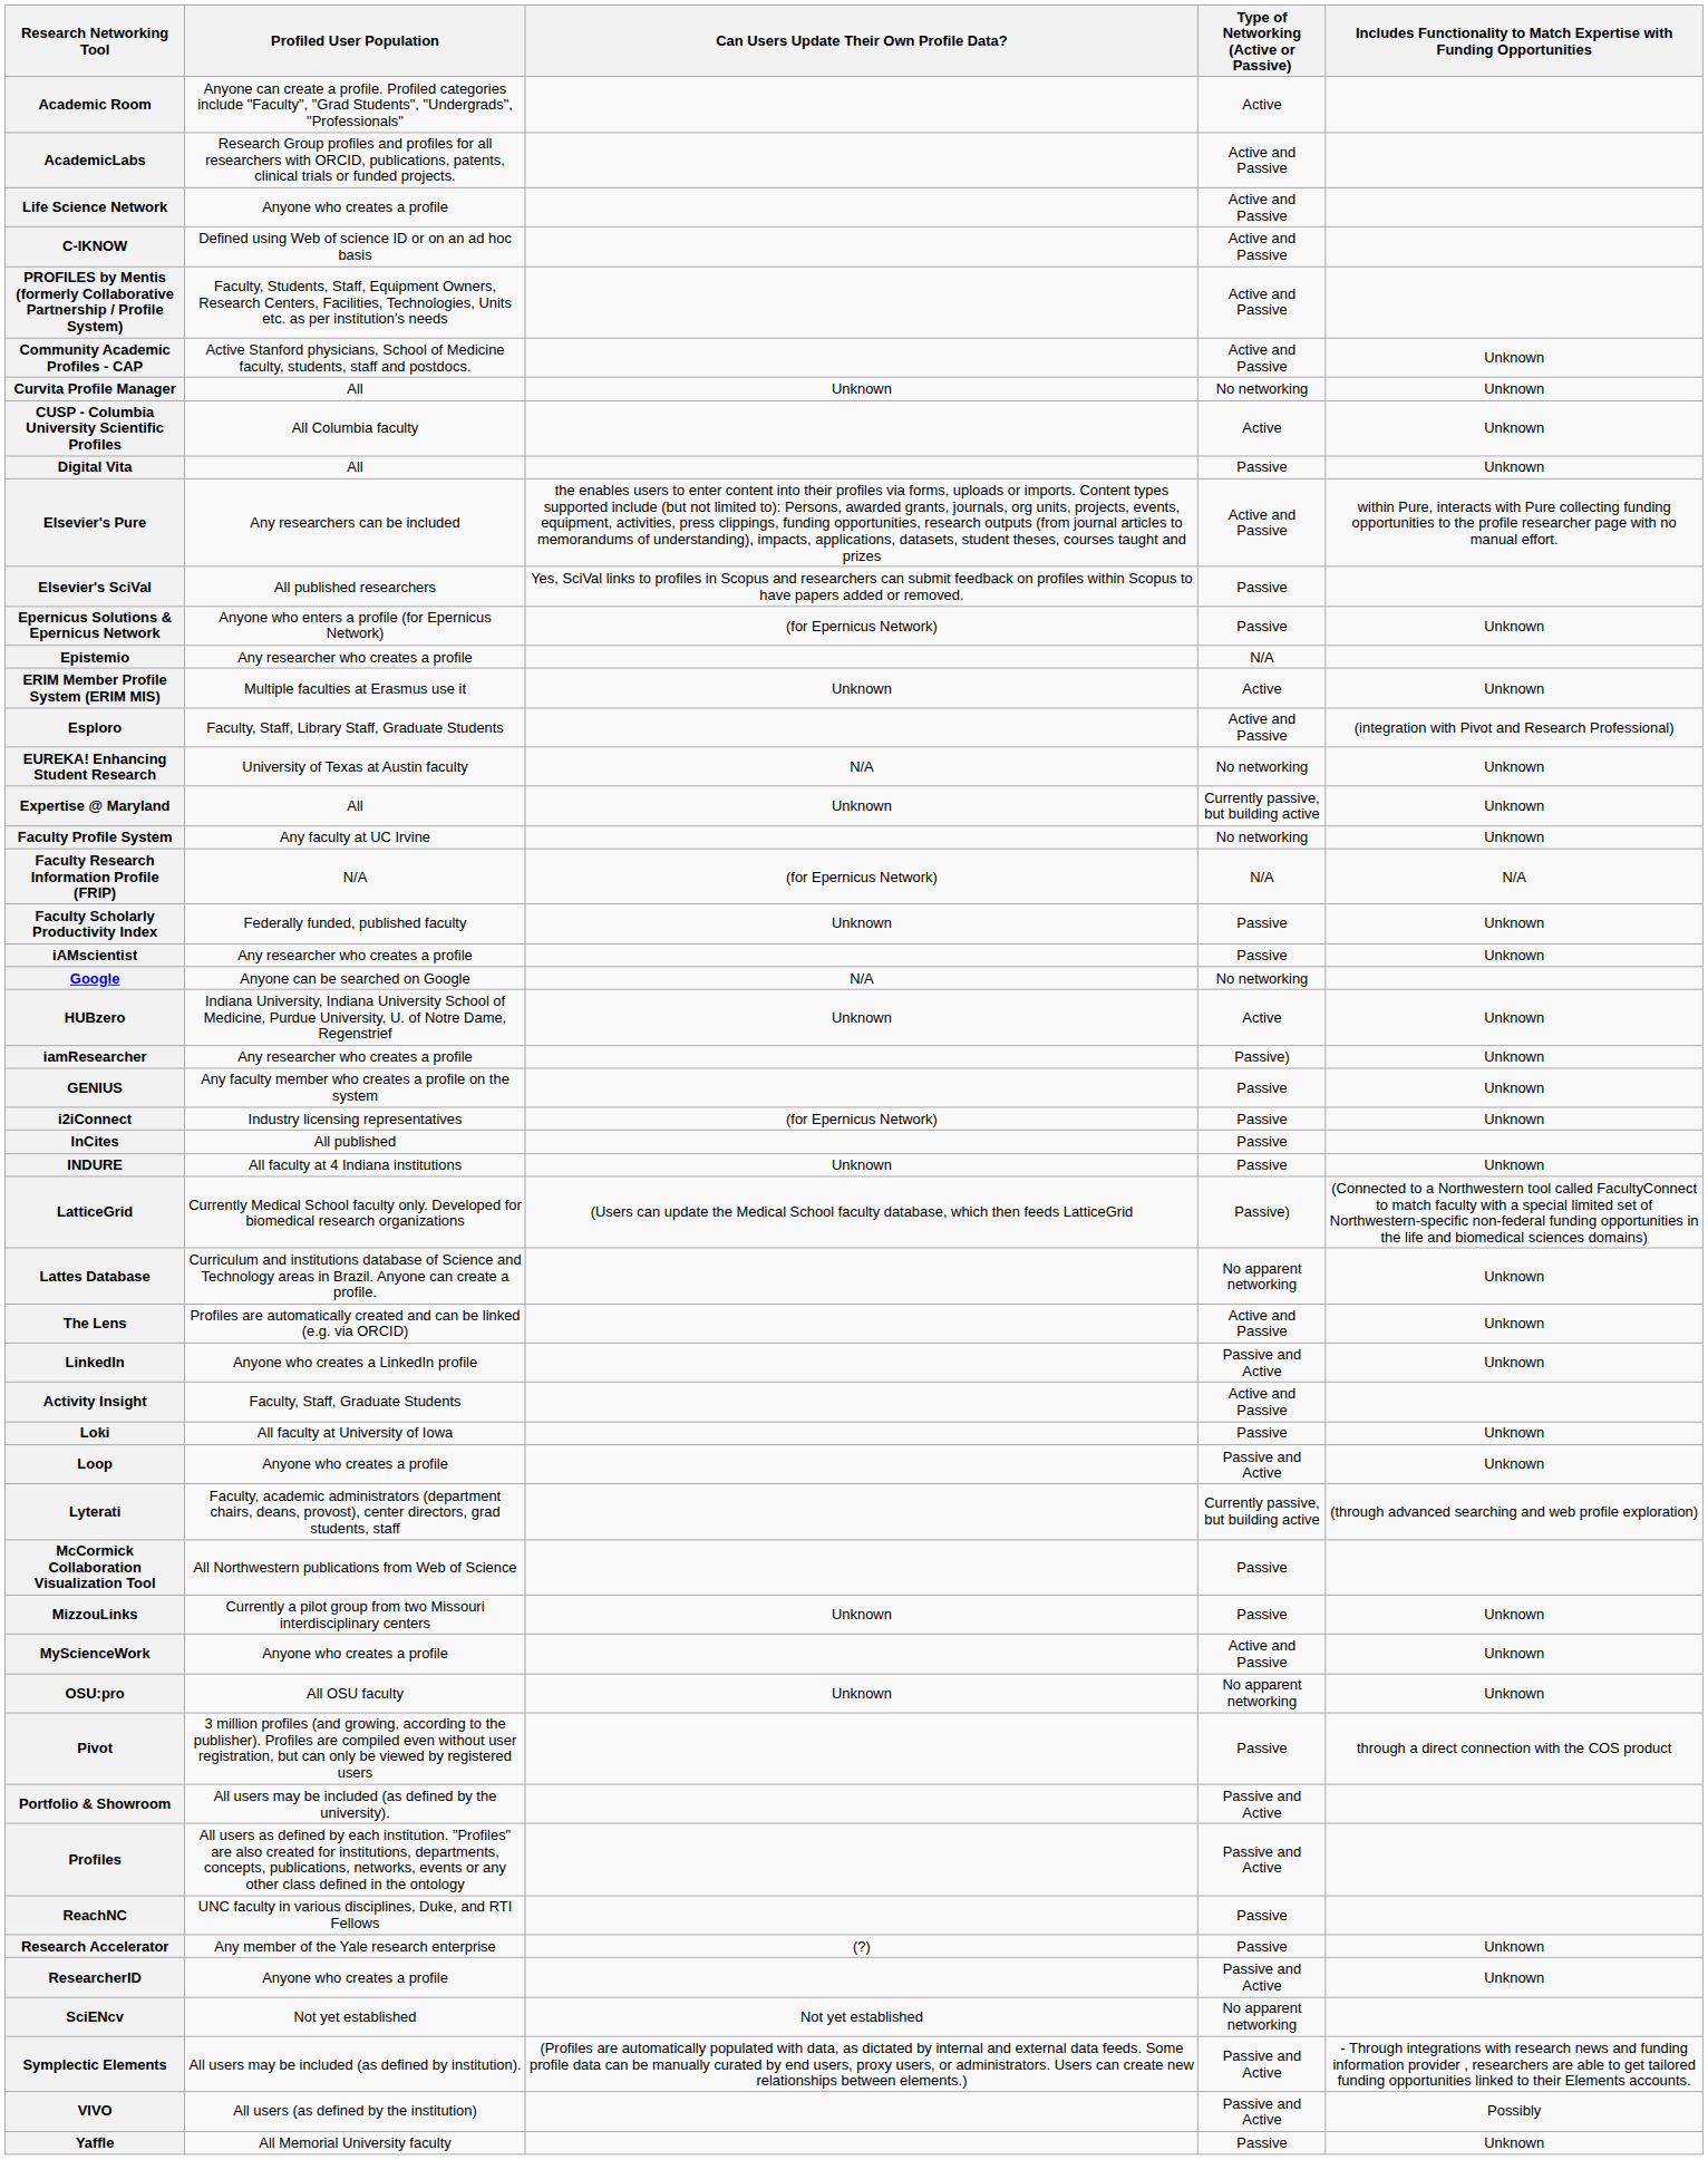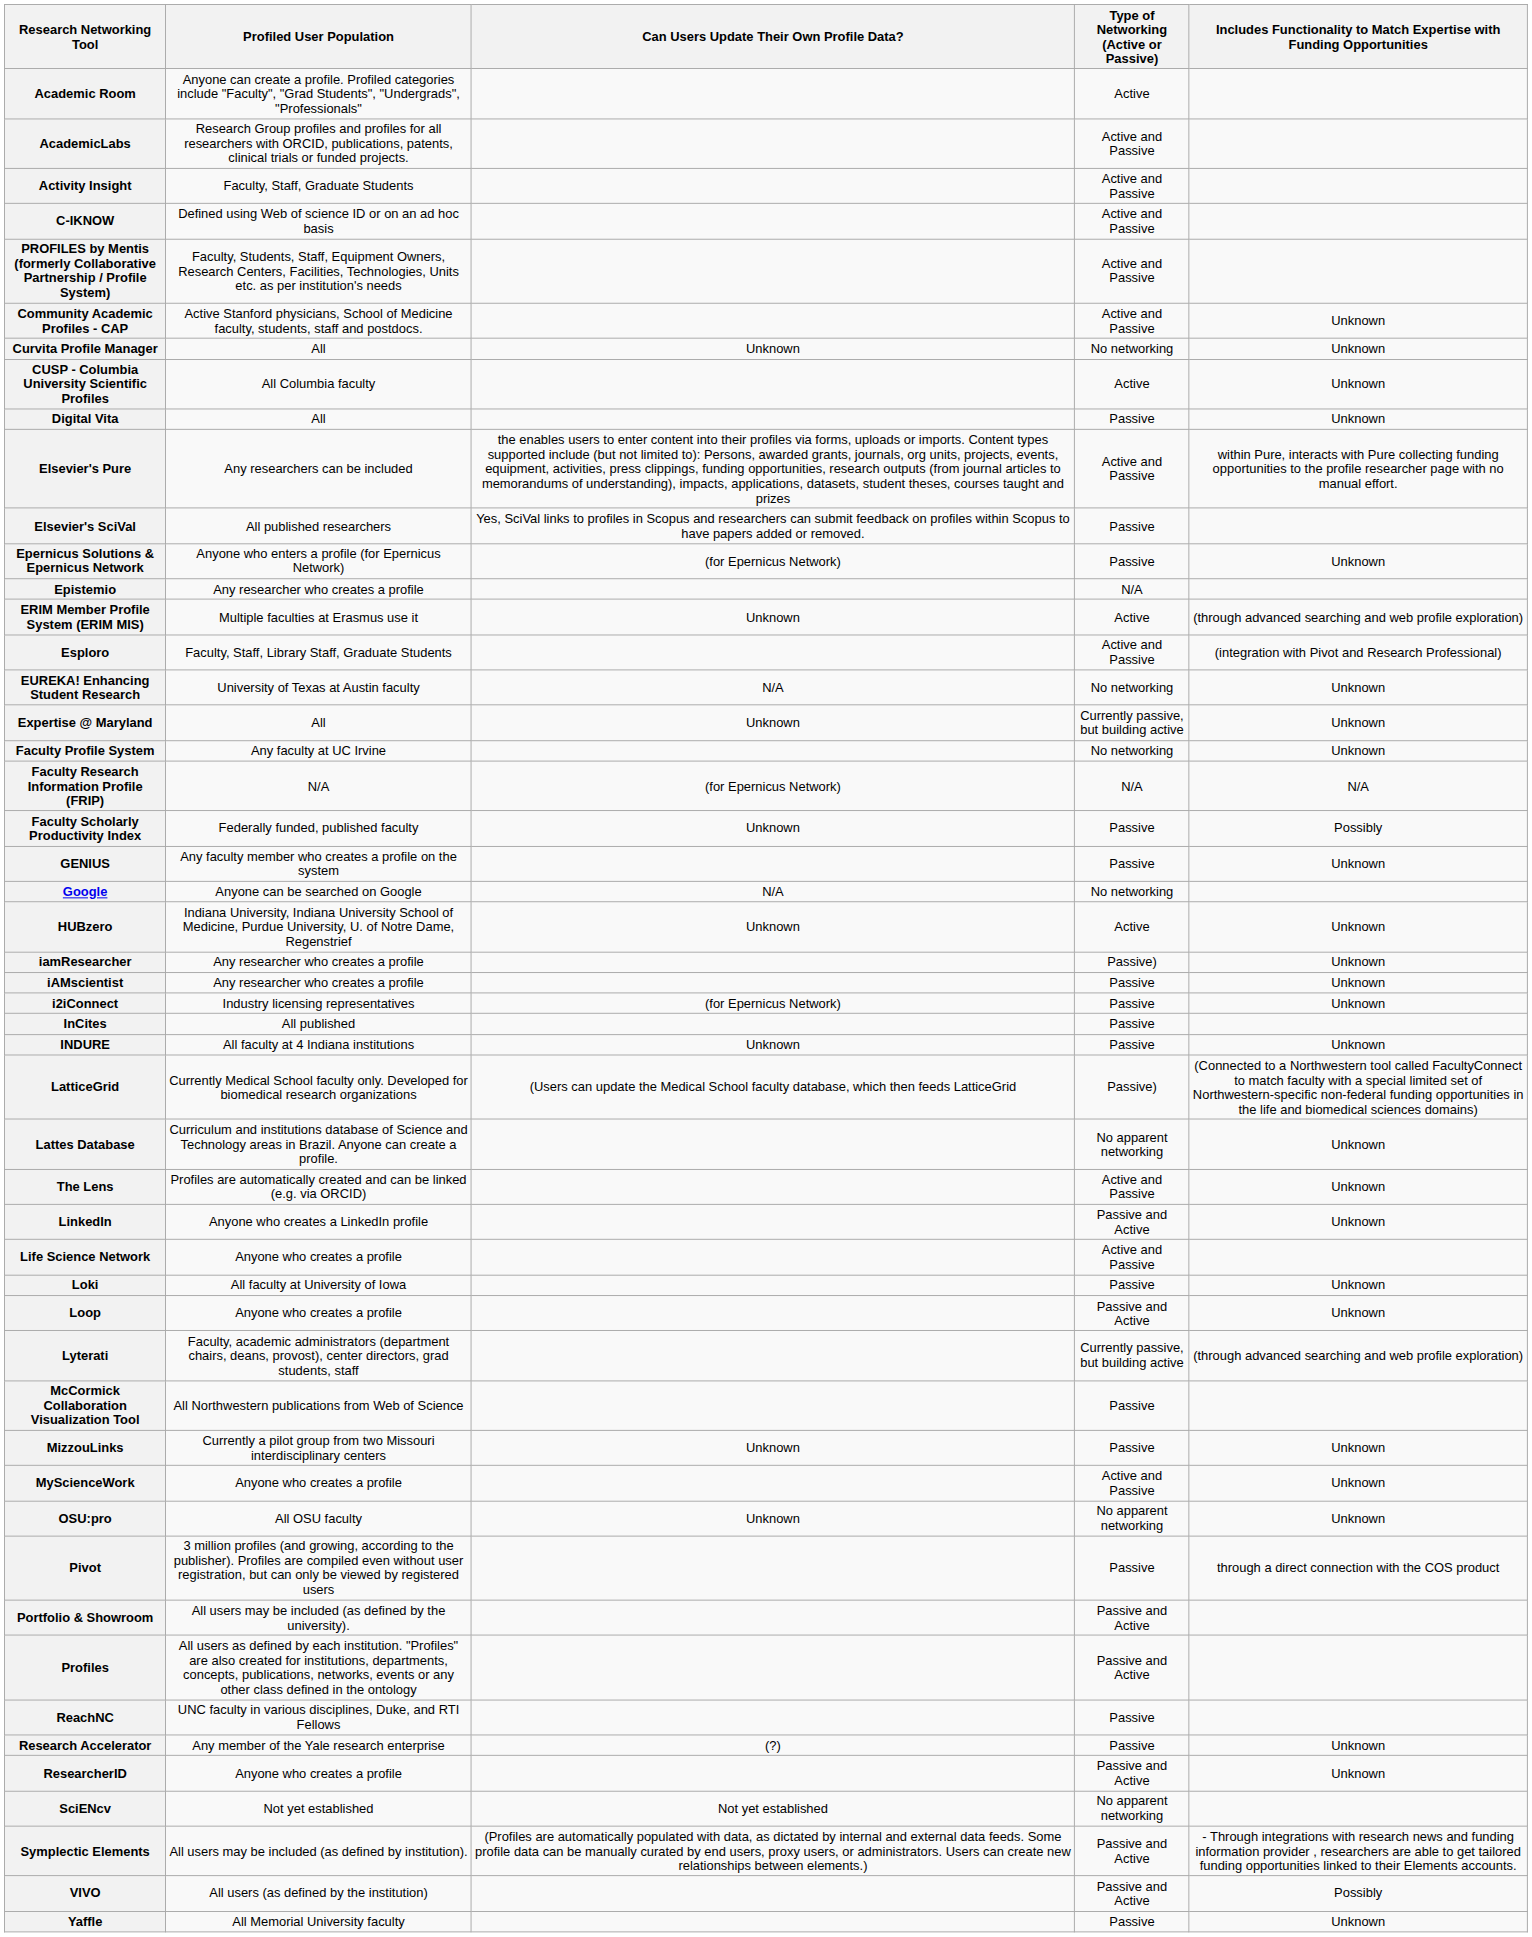 <table class="wikitable sortable" style="font-size: smaller; text-align: center; width: auto;">
 <tr>
 <th style="width: 12em">Research Networking Tool</th>
 <th>Profiled User Population</th>
 <th>Can Users Update Their Own Profile Data?</th>
 <th>Type of Networking (Active or Passive)</th>
 <th>Includes Functionality to Match Expertise with Funding Opportunities</th>
 </tr>
 <tr>
 <th>Academic Room</th>
 <td>Anyone can create a profile.  Profiled categories include "Faculty", "Grad Students", "Undergrads", "Professionals"</td>
 <td></td>
 <td>Active</td>
 <td></td>
 </tr>
 <tr>
 <th>AcademicLabs</th>
 <td>Research Group profiles and profiles for all researchers with ORCID, publications, patents, clinical trials or funded projects.</td>
 <td></td>
 <td>Active and Passive</td>
 <td></td>
 </tr>
 <tr>
-<th>Life Science Network</th>
-<td>Anyone who creates a profile</td>
+<th>Activity Insight</th>
+<td>Faculty, Staff, Graduate Students</td>
 <td></td>
 <td>Active and Passive</td>
 <td></td>
 </tr>
 <tr>
 <th>C-IKNOW</th>
 <td>Defined using Web of science ID or on an ad hoc basis</td>
 <td></td>
 <td>Active and Passive</td>
 <td></td>
 </tr>
 <tr>
 <th>PROFILES by Mentis (formerly Collaborative Partnership / Profile System)</th>
 <td>Faculty, Students, Staff, Equipment Owners, Research Centers, Facilities, Technologies, Units etc. as per institution's needs</td>
 <td></td>
 <td>Active and Passive</td>
 <td></td>
 </tr>
 <tr>
 <th>Community Academic Profiles - CAP</th>
 <td>Active Stanford physicians, School of Medicine faculty, students, staff and postdocs.</td>
 <td></td>
 <td>Active and Passive</td>
 <td>Unknown</td>
 </tr>
 <tr>
 <th>Curvita Profile Manager</th>
 <td>All</td>
 <td>Unknown</td>
 <td>No networking</td>
 <td>Unknown</td>
 </tr>
 <tr>
 <th>CUSP - Columbia University Scientific Profiles</th>
 <td>All Columbia faculty</td>
 <td></td>
 <td>Active</td>
 <td>Unknown</td>
 </tr>
 <tr>
 <th>Digital Vita</th>
 <td>All</td>
 <td></td>
 <td>Passive</td>
 <td>Unknown</td>
 </tr>
 <tr>
 <th>Elsevier's Pure</th>
 <td>Any researchers can be included</td>
 <td> the  enables users to enter content into their profiles via forms, uploads or imports. Content types supported include (but not limited to): Persons, awarded grants, journals, org units, projects, events, equipment, activities, press clippings, funding opportunities, research outputs (from journal articles to memorandums of understanding), impacts, applications, datasets, student theses, courses taught and prizes</td>
 <td>Active and Passive</td>
 <td>  within Pure, interacts with Pure collecting funding opportunities to the profile researcher page with no manual effort.</td>
 </tr>
 <tr>
 <th>Elsevier's SciVal</th>
 <td>All published researchers</td>
 <td>Yes, SciVal links to profiles in Scopus and researchers can submit feedback on profiles within Scopus to have papers added or removed.</td>
 <td>Passive</td>
 <td></td>
 </tr>
 <tr>
 <th>Epernicus Solutions & Epernicus Network</th>
 <td>Anyone who enters a profile (for Epernicus Network)</td>
 <td> (for Epernicus Network)</td>
 <td>Passive</td>
 <td>Unknown</td>
 </tr>
 <tr>
 <th>Epistemio</th>
 <td>Any researcher who creates a profile</td>
 <td></td>
 <td>N/A</td>
 <td></td>
 </tr>
 <tr>
 <th>ERIM Member Profile System (ERIM MIS)</th>
 <td>Multiple faculties at Erasmus use it</td>
 <td>Unknown</td>
 <td>Active</td>
-<td>Unknown</td>
+<td> (through advanced searching and web profile exploration)</td>
 </tr>
 <tr>
 <th>Esploro</th>
 <td>Faculty, Staff, Library Staff, Graduate Students</td>
 <td></td>
 <td>Active and Passive</td>
 <td> (integration with Pivot and Research Professional)</td>
 </tr>
 <tr>
 <th>EUREKA! Enhancing Student Research</th>
 <td>University of Texas at Austin faculty</td>
 <td>N/A</td>
 <td>No networking</td>
 <td>Unknown</td>
 </tr>
 <tr>
 <th>Expertise @ Maryland</th>
 <td>All</td>
 <td>Unknown</td>
 <td>Currently passive, but building active</td>
 <td>Unknown</td>
 </tr>
 <tr>
 <th>Faculty Profile System</th>
 <td>Any faculty at UC Irvine</td>
 <td></td>
 <td>No networking</td>
 <td>Unknown</td>
 </tr>
 <tr>
 <th>Faculty Research Information Profile (FRIP)</th>
 <td>N/A</td>
 <td> (for Epernicus Network)</td>
 <td>N/A</td>
 <td>N/A</td>
 </tr>
 <tr>
 <th>Faculty Scholarly Productivity Index</th>
 <td>Federally funded, published faculty</td>
 <td>Unknown</td>
 <td>Passive</td>
-<td>Unknown</td>
+<td>Possibly</td>
 </tr>
 <tr>
-<th>iAMscientist</th>
-<td>Any researcher who creates a profile</td>
+<th>GENIUS</th>
+<td>Any faculty member who creates a profile on the system</td>
 <td></td>
 <td>Passive</td>
 <td>Unknown</td>
 </tr>
 <tr>
 <th><a href='#'>Google</a></th>
 <td>Anyone can be searched on Google</td>
 <td>N/A</td>
 <td>No networking</td>
 <td></td>
 </tr>
 <tr>
 <th>HUBzero</th>
 <td>Indiana University, Indiana University School of Medicine, Purdue University, U. of Notre Dame, Regenstrief</td>
 <td>Unknown</td>
 <td>Active</td>
 <td>Unknown</td>
 </tr>
 <tr>
 <th>iamResearcher</th>
 <td>Any researcher who creates a profile</td>
 <td></td>
 <td>Passive)</td>
 <td>Unknown</td>
 </tr>
 <tr>
-<th>GENIUS</th>
-<td>Any faculty member who creates a profile on the system</td>
+<th>iAMscientist</th>
+<td>Any researcher who creates a profile</td>
 <td></td>
 <td>Passive</td>
 <td>Unknown</td>
 </tr>
 <tr>
 <th>i2iConnect</th>
 <td>Industry licensing representatives</td>
 <td> (for Epernicus Network)</td>
 <td>Passive</td>
 <td>Unknown</td>
 </tr>
 <tr>
 <th>InCites</th>
 <td>All published</td>
 <td></td>
 <td>Passive</td>
 <td></td>
 </tr>
 <tr>
 <th>INDURE</th>
 <td>All faculty at 4 Indiana institutions</td>
 <td>Unknown</td>
 <td>Passive</td>
 <td>Unknown</td>
 </tr>
 <tr>
 <th>LatticeGrid</th>
 <td>Currently Medical School faculty only. Developed for biomedical research organizations</td>
 <td> (Users can update the Medical School faculty database, which then feeds LatticeGrid</td>
 <td>Passive)</td>
 <td> (Connected to a Northwestern tool called FacultyConnect to match faculty with a special limited set of Northwestern-specific non-federal funding opportunities in the life and biomedical sciences domains)</td>
 </tr>
 <tr>
 <th>Lattes Database</th>
 <td>Curriculum and institutions database of Science and Technology areas in Brazil. Anyone can create a profile.</td>
 <td></td>
 <td>No apparent networking</td>
 <td>Unknown</td>
 </tr>
 <tr>
 <th>The Lens</th>
 <td>Profiles are automatically created and can be linked (e.g. via ORCID)</td>
 <td></td>
 <td>Active and Passive</td>
 <td>Unknown</td>
 </tr>
 <tr>
 <th>LinkedIn</th>
 <td>Anyone who creates a LinkedIn profile</td>
 <td></td>
 <td>Passive and Active</td>
 <td>Unknown</td>
 </tr>
 <tr>
-<th>Activity Insight</th>
-<td>Faculty, Staff, Graduate Students</td>
+<th>Life Science Network</th>
+<td>Anyone who creates a profile</td>
 <td></td>
 <td>Active and Passive</td>
 <td></td>
 </tr>
 <tr>
 <th>Loki</th>
 <td>All faculty at University of Iowa</td>
 <td></td>
 <td>Passive</td>
 <td>Unknown</td>
 </tr>
 <tr>
 <th>Loop</th>
 <td>Anyone who creates a profile</td>
 <td></td>
 <td>Passive and Active</td>
 <td>Unknown</td>
 </tr>
 <tr>
 <th>Lyterati</th>
 <td>Faculty, academic administrators (department chairs, deans, provost), center directors, grad students, staff</td>
 <td></td>
 <td>Currently passive, but building active</td>
 <td> (through advanced searching and web profile exploration)</td>
 </tr>
 <tr>
 <th>McCormick Collaboration Visualization Tool</th>
 <td>All Northwestern publications from Web of Science</td>
 <td></td>
 <td>Passive</td>
 <td></td>
 </tr>
 <tr>
 <th>MizzouLinks</th>
 <td>Currently a pilot group from two Missouri interdisciplinary centers</td>
 <td>Unknown</td>
 <td>Passive</td>
 <td>Unknown</td>
 </tr>
 <tr>
 <th>MyScienceWork</th>
 <td>Anyone who creates a profile</td>
 <td></td>
 <td>Active and Passive</td>
 <td>Unknown</td>
 </tr>
 <tr>
 <th>OSU:pro</th>
 <td>All OSU faculty</td>
 <td>Unknown</td>
 <td>No apparent networking</td>
 <td>Unknown</td>
 </tr>
 <tr>
 <th>Pivot</th>
 <td>3 million profiles (and growing, according to the publisher).  Profiles are compiled even without user registration, but can only be viewed by registered users</td>
 <td></td>
 <td>Passive</td>
 <td> through a direct connection with the COS product</td>
 </tr>
 <tr>
 <th>Portfolio & Showroom</th>
 <td>All users may be included (as defined by the university).</td>
 <td></td>
 <td>Passive and Active</td>
 <td></td>
 </tr>
 <tr>
 <th>Profiles</th>
 <td>All users as defined by each institution.  "Profiles" are also created for institutions, departments, concepts, publications, networks, events or any other class defined in the ontology</td>
 <td></td>
 <td>Passive and Active</td>
 <td></td>
 </tr>
 <tr>
 <th>ReachNC</th>
 <td>UNC faculty in various disciplines, Duke, and RTI Fellows</td>
 <td></td>
 <td>Passive</td>
 <td></td>
 </tr>
 <tr>
 <th>Research Accelerator</th>
 <td>Any member of the Yale research enterprise</td>
 <td> (?)</td>
 <td>Passive</td>
 <td>Unknown</td>
 </tr>
 <tr>
 <th>ResearcherID</th>
 <td>Anyone who creates a profile</td>
 <td></td>
 <td>Passive and Active</td>
 <td>Unknown</td>
 </tr>
 <tr>
 <th>SciENcv</th>
 <td>Not yet established</td>
 <td>Not yet established</td>
 <td>No apparent networking</td>
 <td></td>
 </tr>
 <tr>
 <th>Symplectic Elements</th>
 <td>All users may be included (as defined by institution).</td>
 <td> (Profiles are automatically populated with data, as dictated by internal and external data feeds. Some profile data can be manually curated by end users, proxy users, or administrators. Users can create new relationships between elements.)</td>
 <td>Passive and Active</td>
 <td> - Through integrations with research news and funding information provider , researchers are able to get tailored funding opportunities linked to their Elements accounts.</td>
 </tr>
 <tr>
 <th>VIVO</th>
 <td>All users (as defined by the institution)</td>
 <td></td>
 <td>Passive and Active</td>
 <td>Possibly</td>
 </tr>
 <tr>
 <th>Yaffle</th>
 <td>All Memorial University faculty</td>
 <td></td>
 <td>Passive</td>
 <td>Unknown</td>
 </tr>
 </table>
